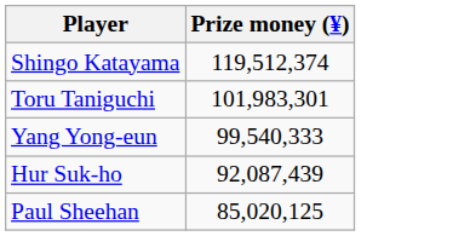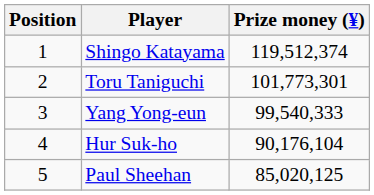 <table class="wikitable">
 <tr>
+<th>Position</th>
 <th>Player</th>
 <th>Prize money (<a href='#'>¥</a>)</th>
 </tr>
 <tr>
+<td align=center>1</td>
 <td> <a href='#'>Shingo Katayama</a></td>
 <td align=center>119,512,374</td>
 </tr>
 <tr>
+<td align=center>2</td>
 <td> <a href='#'>Toru Taniguchi</a></td>
-<td align=center>101,983,301</td>
+<td align=center>101,773,301</td>
 </tr>
 <tr>
+<td align=center>3</td>
 <td> <a href='#'>Yang Yong-eun</a></td>
 <td align=center>99,540,333</td>
 </tr>
 <tr>
+<td align=center>4</td>
 <td> <a href='#'>Hur Suk-ho</a></td>
-<td align=center>92,087,439</td>
+<td align=center>90,176,104</td>
 </tr>
 <tr>
+<td align=center>5</td>
 <td> <a href='#'>Paul Sheehan</a></td>
 <td align=center>85,020,125</td>
 </tr>
 </table>
